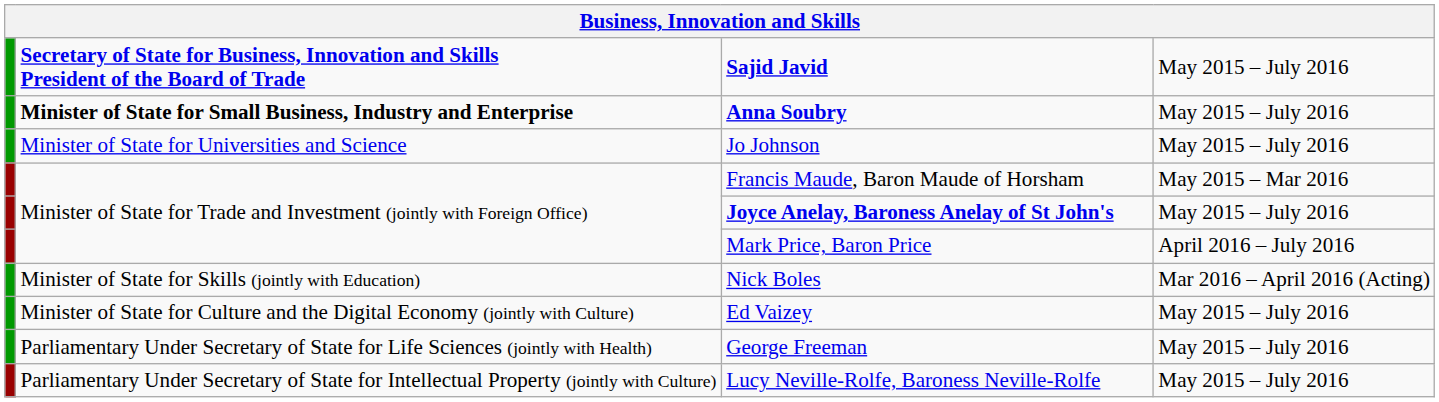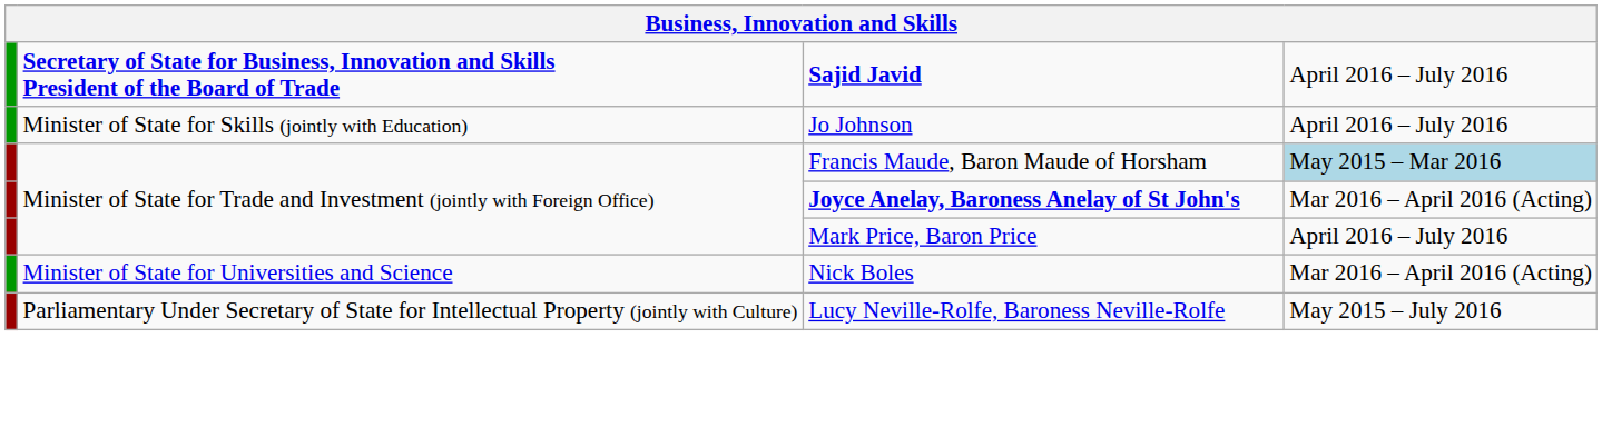 <table class="wikitable">
 <tr>
 <th colspan=4><a href='#'>Business, Innovation and Skills</a></th>
 </tr>
 <tr>
 <td style="width:1px; background:#090;"></td>
 <td><strong><a href='#'>Secretary of State for Business, Innovation and Skills</a></strong><br><strong><a href='#'>President of the Board of Trade</a></strong></td>
 <td width=320><strong><a href='#'>Sajid Javid</a></strong></td>
-<td>May 2015 – July 2016</td>
+<td>April 2016 – July 2016</td>
 </tr>
 <tr>
 <td style="width:1px; background:#090;"></td>
-<td><strong>Minister of State for Small Business, Industry and Enterprise</strong></td>
-<td><strong><a href='#'>Anna Soubry</a></strong></td>
-<td>May 2015 – July 2016</td>
-</tr>
-<tr>
-<td style="width:1px; background:#090;"></td>
-<td><a href='#'>Minister of State for Universities and Science</a></td>
+<td>Minister of State for Skills <small>(jointly with Education)</small></td>
 <td><a href='#'>Jo Johnson</a></td>
-<td>May 2015 – July 2016</td>
+<td>April 2016 – July 2016</td>
 </tr>
 <tr>
 <td style="width:1px; background:#900;"></td>
 <td rowspan="3">Minister of State for Trade and Investment <small>(jointly with Foreign Office)</small></td>
 <td><a href='#'>Francis Maude</a>, Baron Maude of Horsham</td>
-<td>May 2015 – Mar 2016</td>
+<td style="background: lightblue;">May 2015 – Mar 2016</td>
 </tr>
 <tr>
 <td style="width:1px; background:#900;"></td>
 <td><strong><a href='#'>Joyce Anelay, Baroness Anelay of St John's</a></strong></td>
-<td>May 2015 – July 2016</td>
+<td>Mar 2016 – April 2016 (Acting)</td>
 </tr>
 <tr>
 <td style="width:1px; background:#900;"></td>
 <td><a href='#'>Mark Price, Baron Price</a></td>
 <td>April 2016 – July 2016</td>
 </tr>
 <tr>
 <td style="width:1px; background:#090;"></td>
-<td>Minister of State for Skills <small>(jointly with Education)</small></td>
+<td><a href='#'>Minister of State for Universities and Science</a></td>
 <td><a href='#'>Nick Boles</a></td>
 <td>Mar 2016 – April 2016 (Acting)</td>
-</tr>
-<tr>
-<td style="width:1px; background:#090;"></td>
-<td>Minister of State for Culture and the Digital Economy <small>(jointly with Culture)</small></td>
-<td><a href='#'>Ed Vaizey</a></td>
-<td>May 2015 – July 2016</td>
-</tr>
-<tr>
-<td style="width:1px; background:#090;"></td>
-<td>Parliamentary Under Secretary of State for Life Sciences <small>(jointly with Health)</small></td>
-<td><a href='#'>George Freeman</a></td>
-<td>May 2015 – July 2016</td>
 </tr>
 <tr>
 <td rowspan="1" style="width:1px; background:#900;"></td>
 <td>Parliamentary Under Secretary of State for Intellectual Property <small>(jointly with Culture)</small></td>
 <td><a href='#'>Lucy Neville-Rolfe, Baroness Neville-Rolfe</a></td>
 <td>May 2015 – July 2016</td>
 </tr>
 </table>
